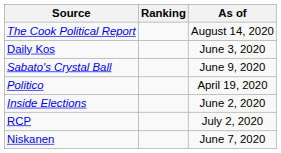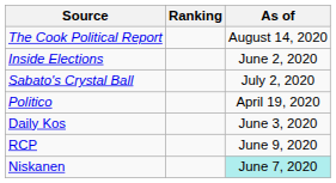 <table class="wikitable" style="text-align:center">
 <tr>
 <th>Source</th>
 <th>Ranking</th>
 <th>As of</th>
 </tr>
 <tr>
 <td align=left><em><a href='#'>The Cook Political Report</a></em></td>
 <td></td>
 <td>August 14, 2020</td>
 </tr>
 <tr>
-<td align="left"><a href='#'>Daily Kos</a></td>
+<td align=left><em><a href='#'>Inside Elections</a></em></td>
 <td></td>
-<td>June 3, 2020</td>
+<td>June 2, 2020</td>
 </tr>
 <tr>
 <td align=left><em><a href='#'>Sabato's Crystal Ball</a></em></td>
 <td></td>
-<td>June 9, 2020</td>
+<td>July 2, 2020</td>
 </tr>
 <tr>
 <td align="left"><em><a href='#'>Politico</a></em></td>
 <td></td>
 <td>April 19, 2020</td>
 </tr>
 <tr>
-<td align=left><em><a href='#'>Inside Elections</a></em></td>
+<td align="left"><a href='#'>Daily Kos</a></td>
 <td></td>
-<td>June 2, 2020</td>
+<td>June 3, 2020</td>
 </tr>
 <tr>
 <td align="left"><a href='#'>RCP</a></td>
 <td></td>
-<td>July 2, 2020</td>
+<td>June 9, 2020</td>
 </tr>
 <tr>
 <td align="left"><a href='#'>Niskanen</a></td>
 <td></td>
-<td>June 7, 2020</td>
+<td style="background: paleturquoise;">June 7, 2020</td>
 </tr>
 </table>
